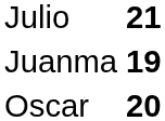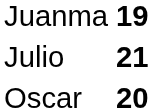 <table style="font-size: 90%; border-collapse:collapse" border=0 cellspacing=0 cellpadding=2>
 <tr bgcolor=#DCDCDC>
+</tr>
+<tr>
+<td>Juanma</td>
+<td Vera><strong>19</strong></td>
 </tr>
 <tr>
 <td>Julio</td>
 <td Alhaurino><strong>21</strong></td>
 </tr>
 <tr>
-<td>Juanma</td>
-<td Vera><strong>19</strong></td>
-</tr>
-<tr>
 <td>Oscar</td>
 <td Antequera><strong>20</strong></td>
 </tr>
 </table>
